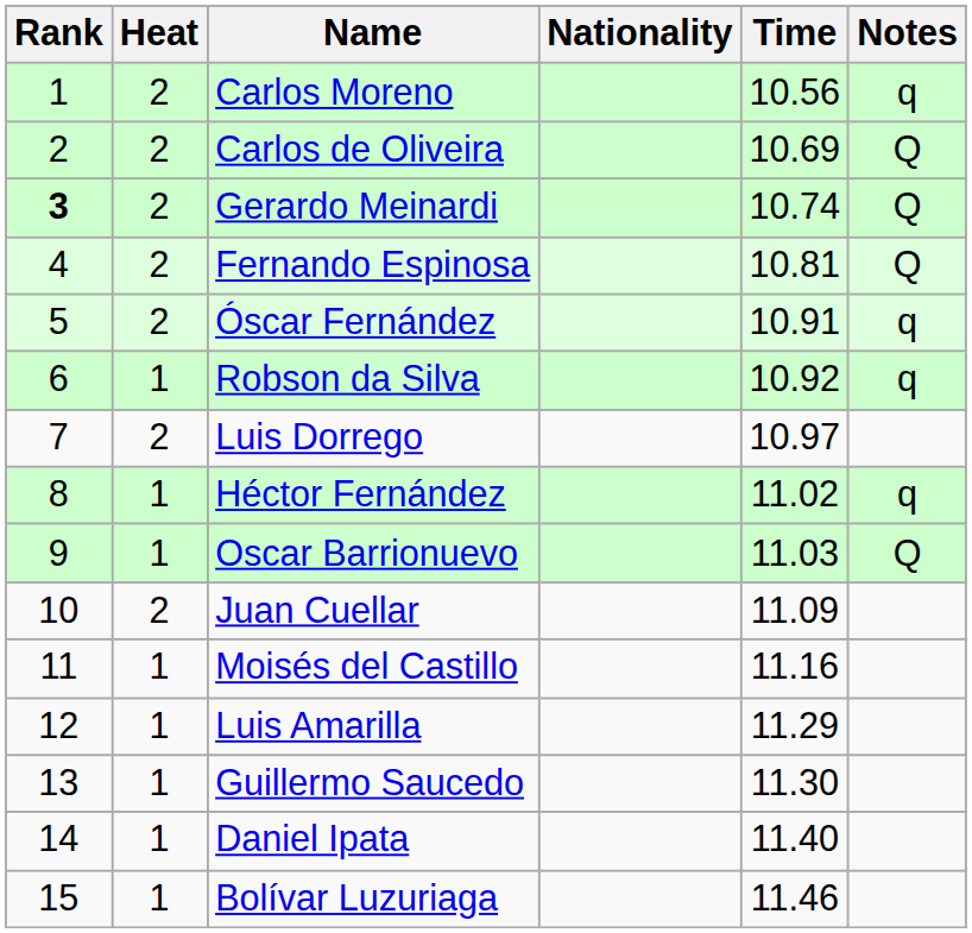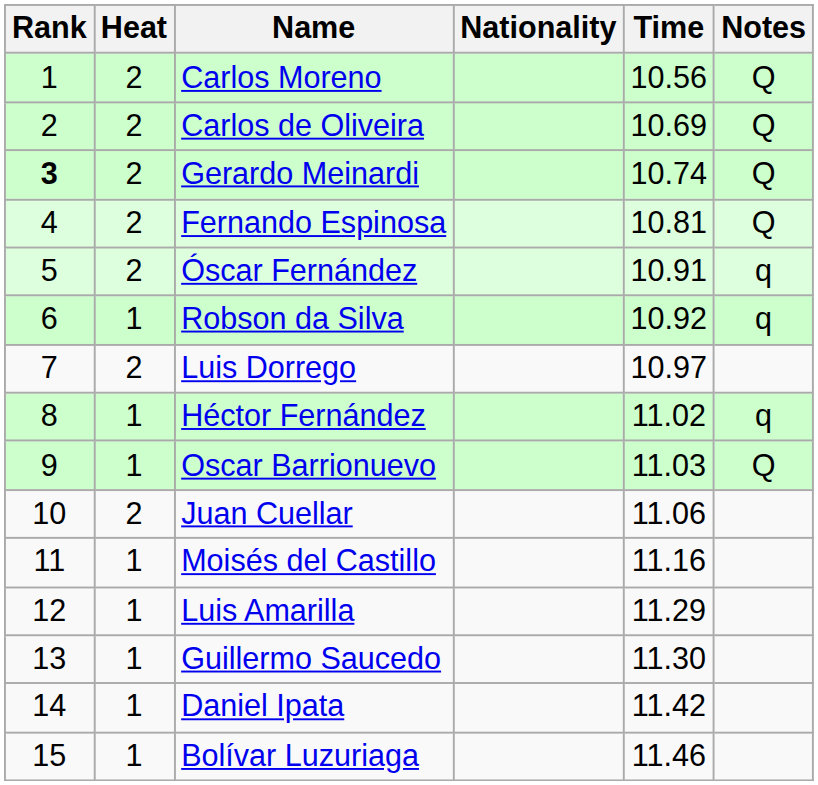 <table class="wikitable sortable" style="text-align:center">
 <tr>
 <th>Rank</th>
 <th>Heat</th>
 <th>Name</th>
 <th>Nationality</th>
 <th>Time</th>
 <th>Notes</th>
 </tr>
 <tr bgcolor=ccffcc>
 <td>1</td>
 <td>2</td>
 <td align=left><a href='#'>Carlos Moreno</a></td>
 <td align=left></td>
 <td>10.56</td>
-<td>q</td>
+<td>Q</td>
 </tr>
 <tr bgcolor=ccffcc>
 <td>2</td>
 <td>2</td>
 <td align=left><a href='#'>Carlos de Oliveira</a></td>
 <td align=left></td>
 <td>10.69</td>
 <td>Q</td>
 </tr>
 <tr bgcolor=ccffcc>
 <td><strong>3</strong></td>
 <td>2</td>
 <td align=left><a href='#'>Gerardo Meinardi</a></td>
 <td align=left></td>
 <td>10.74</td>
 <td>Q</td>
 </tr>
 <tr bgcolor=ddffdd>
 <td>4</td>
 <td>2</td>
 <td align=left><a href='#'>Fernando Espinosa</a></td>
 <td align=left></td>
 <td>10.81</td>
 <td>Q</td>
 </tr>
 <tr bgcolor=ddffdd>
 <td>5</td>
 <td>2</td>
 <td align=left><a href='#'>Óscar Fernández</a></td>
 <td align=left></td>
 <td>10.91</td>
 <td>q</td>
 </tr>
 <tr bgcolor=ccffcc>
 <td>6</td>
 <td>1</td>
 <td align=left><a href='#'>Robson da Silva</a></td>
 <td align=left></td>
 <td>10.92</td>
 <td>q</td>
 </tr>
 <tr>
 <td>7</td>
 <td>2</td>
 <td align=left><a href='#'>Luis Dorrego</a></td>
 <td align=left></td>
 <td>10.97</td>
 <td></td>
 </tr>
 <tr bgcolor=ccffcc>
 <td>8</td>
 <td>1</td>
 <td align=left><a href='#'>Héctor Fernández</a></td>
 <td align=left></td>
 <td>11.02</td>
 <td>q</td>
 </tr>
 <tr bgcolor=ccffcc>
 <td>9</td>
 <td>1</td>
 <td align=left><a href='#'>Oscar Barrionuevo</a></td>
 <td align=left></td>
 <td>11.03</td>
 <td>Q</td>
 </tr>
 <tr>
 <td>10</td>
 <td>2</td>
 <td align=left><a href='#'>Juan Cuellar</a></td>
 <td align=left></td>
-<td>11.09</td>
+<td>11.06</td>
 <td></td>
 </tr>
 <tr>
 <td>11</td>
 <td>1</td>
 <td align=left><a href='#'>Moisés del Castillo</a></td>
 <td align=left></td>
 <td>11.16</td>
 <td></td>
 </tr>
 <tr>
 <td>12</td>
 <td>1</td>
 <td align=left><a href='#'>Luis Amarilla</a></td>
 <td align=left></td>
 <td>11.29</td>
 <td></td>
 </tr>
 <tr>
 <td>13</td>
 <td>1</td>
 <td align=left><a href='#'>Guillermo Saucedo</a></td>
 <td align=left></td>
 <td>11.30</td>
 <td></td>
 </tr>
 <tr>
 <td>14</td>
 <td>1</td>
 <td align=left><a href='#'>Daniel Ipata</a></td>
 <td align=left></td>
-<td>11.40</td>
+<td>11.42</td>
 <td></td>
 </tr>
 <tr>
 <td>15</td>
 <td>1</td>
 <td align=left><a href='#'>Bolívar Luzuriaga</a></td>
 <td align=left></td>
 <td>11.46</td>
 <td></td>
 </tr>
 </table>
